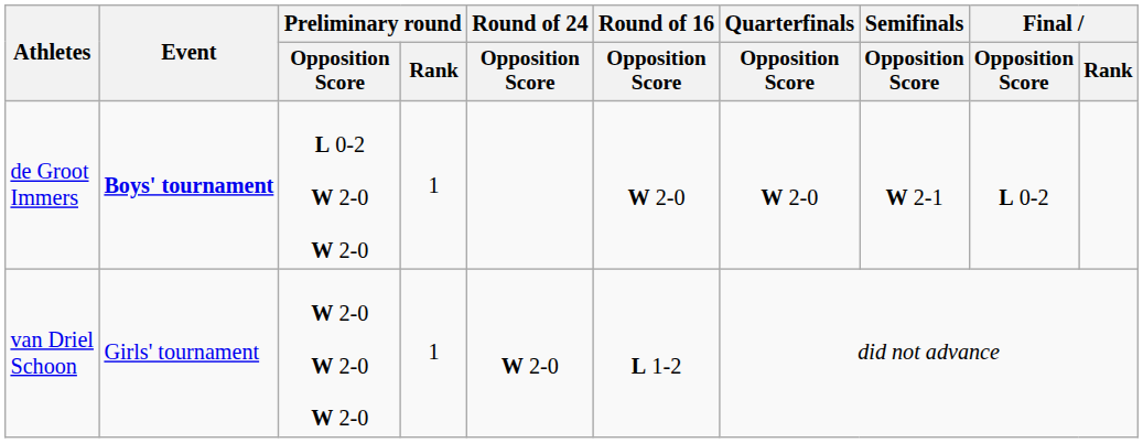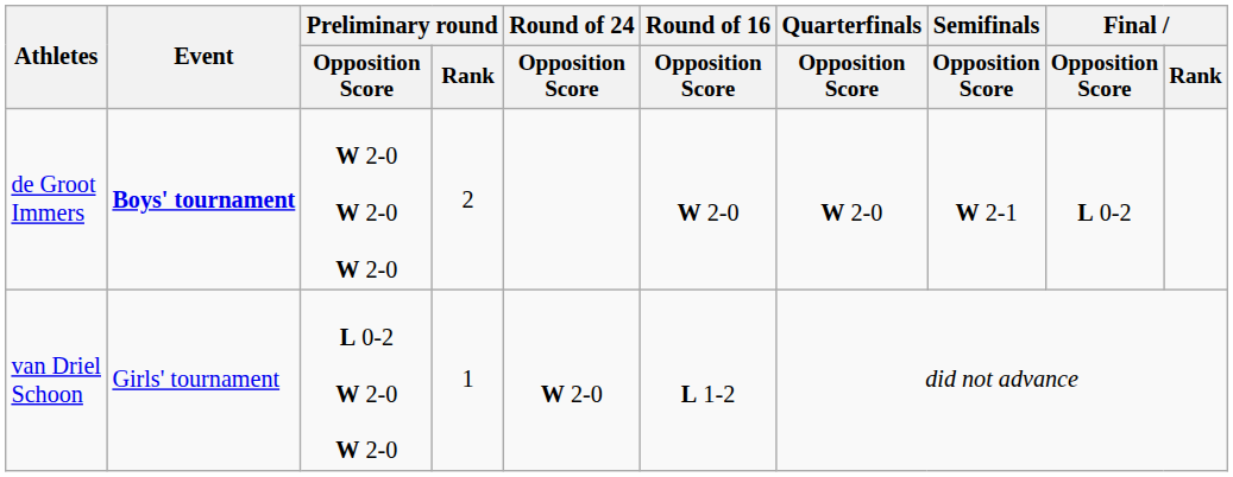 <table class=wikitable style="font-size:90%">
 <tr>
 <th rowspan=2>Athletes</th>
 <th rowspan=2>Event</th>
 <th colspan=2>Preliminary round</th>
 <th>Round of 24</th>
 <th>Round of 16</th>
 <th>Quarterfinals</th>
 <th>Semifinals</th>
 <th colspan=2>Final / </th>
 </tr>
 <tr style="font-size:95%">
 <th>Opposition<br>Score</th>
 <th>Rank</th>
 <th>Opposition<br>Score</th>
 <th>Opposition<br>Score</th>
 <th>Opposition<br>Score</th>
 <th>Opposition<br>Score</th>
 <th>Opposition<br>Score</th>
 <th>Rank</th>
 </tr>
 <tr align=center>
 <td align=left><a href='#'>de Groot</a><br><a href='#'>Immers</a></td>
 <td align=left><strong><a href='#'>Boys' tournament</a></strong></td>
-<td><br> <strong>L</strong> 0-2 <br><br> <strong>W</strong> 2-0 <br><br> <strong>W</strong> 2-0</td>
-<td>1</td>
+<td><br> <strong>W</strong> 2-0 <br><br> <strong>W</strong> 2-0 <br><br> <strong>W</strong> 2-0</td>
+<td>2</td>
 <td></td>
 <td><br> <strong>W</strong> 2-0</td>
 <td><br> <strong>W</strong> 2-0</td>
 <td><br> <strong>W</strong> 2-1</td>
 <td><br> <strong>L</strong> 0-2</td>
 <td></td>
 </tr>
 <tr align=center>
 <td align=left><a href='#'>van Driel</a><br><a href='#'>Schoon</a></td>
 <td align=left><a href='#'>Girls' tournament</a></td>
-<td><br> <strong>W</strong> 2-0 <br><br> <strong>W</strong> 2-0 <br><br> <strong>W</strong> 2-0</td>
+<td><br> <strong>L</strong> 0-2 <br><br> <strong>W</strong> 2-0 <br><br> <strong>W</strong> 2-0</td>
 <td>1</td>
 <td><br> <strong>W</strong> 2-0</td>
 <td><br> <strong>L</strong> 1-2</td>
 <td colspan=4><em>did not advance</em></td>
 </tr>
 </table>
